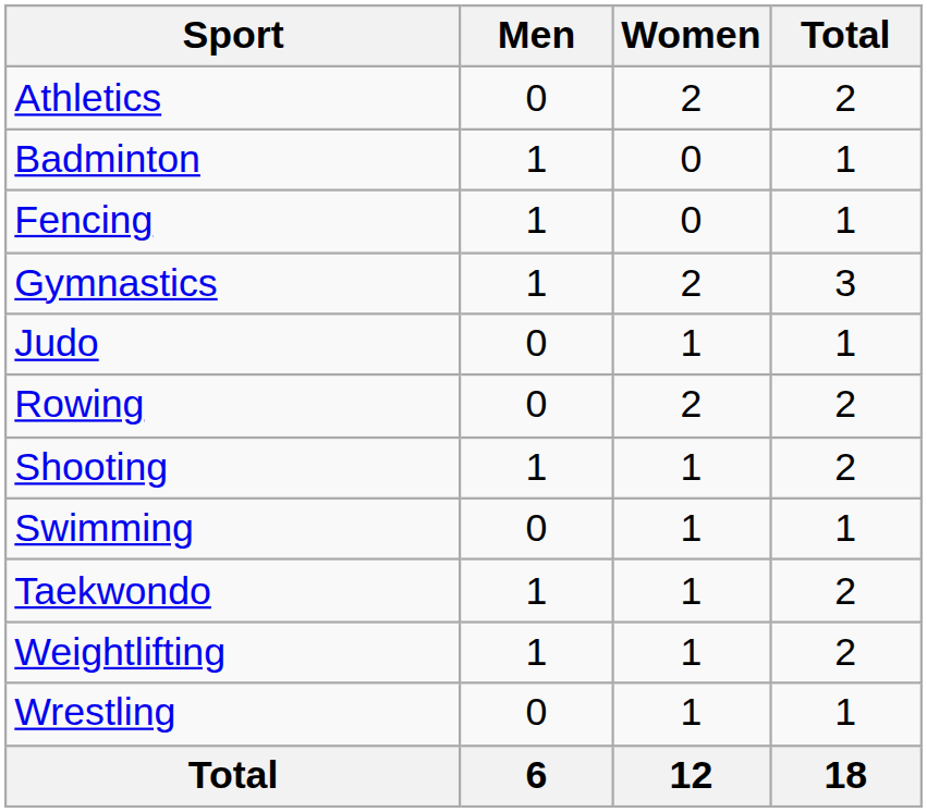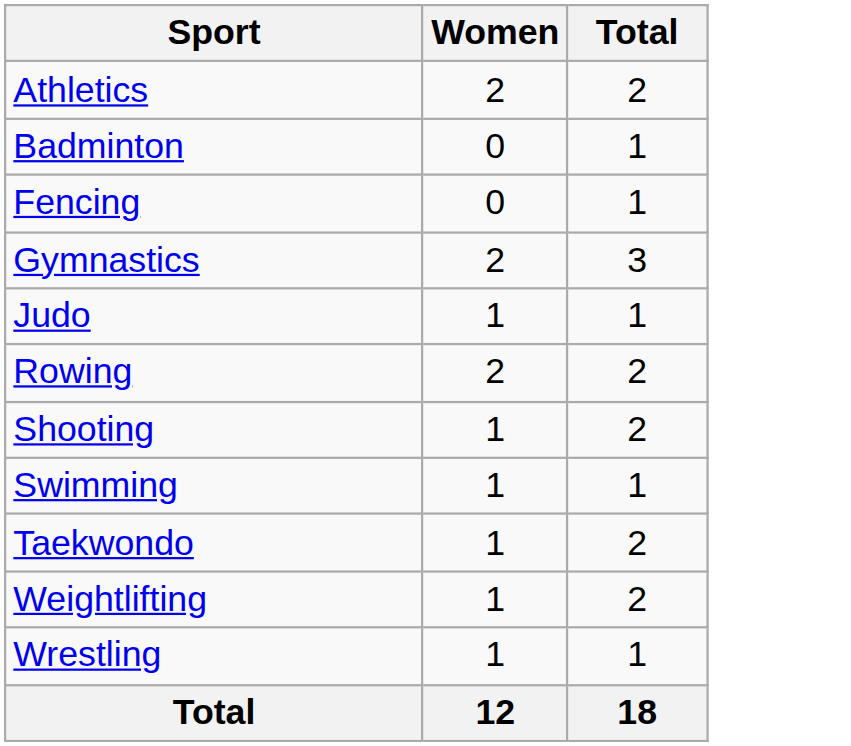 <table class="wikitable sortable" style="text-align:center;">
 <tr>
 <th width=180>Sport</th>
-<th width=55>Men</th>
 <th width=55>Women</th>
 <th width=55>Total</th>
 </tr>
 <tr>
 <td align=left><a href='#'>Athletics</a></td>
-<td>0</td>
 <td>2</td>
 <td>2</td>
 </tr>
 <tr>
 <td align=left><a href='#'>Badminton</a></td>
-<td>1</td>
 <td>0</td>
 <td>1</td>
 </tr>
 <tr>
 <td align=left><a href='#'>Fencing</a></td>
-<td>1</td>
 <td>0</td>
 <td>1</td>
 </tr>
 <tr>
 <td align=left><a href='#'>Gymnastics</a></td>
-<td>1</td>
 <td>2</td>
 <td>3</td>
 </tr>
 <tr>
 <td align=left><a href='#'>Judo</a></td>
-<td>0</td>
 <td>1</td>
 <td>1</td>
 </tr>
 <tr>
 <td align=left><a href='#'>Rowing</a></td>
-<td>0</td>
 <td>2</td>
 <td>2</td>
 </tr>
 <tr>
 <td align=left><a href='#'>Shooting</a></td>
 <td>1</td>
-<td>1</td>
 <td>2</td>
 </tr>
 <tr>
 <td align=left><a href='#'>Swimming</a></td>
-<td>0</td>
 <td>1</td>
 <td>1</td>
 </tr>
 <tr>
 <td align=left><a href='#'>Taekwondo</a></td>
 <td>1</td>
-<td>1</td>
 <td>2</td>
 </tr>
 <tr>
 <td align=left><a href='#'>Weightlifting</a></td>
 <td>1</td>
-<td>1</td>
 <td>2</td>
 </tr>
 <tr>
 <td align=left><a href='#'>Wrestling</a></td>
-<td>0</td>
 <td>1</td>
 <td>1</td>
 </tr>
 <tr class="sortbottom">
 <th>Total</th>
-<th>6</th>
 <th>12</th>
 <th>18</th>
 </tr>
 </table>
